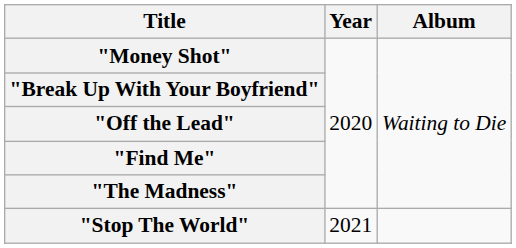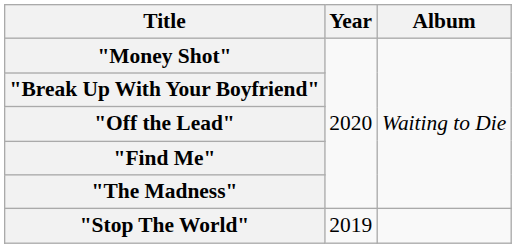 <table class="wikitable plainrowheaders" style="text-align:center;">
 <tr>
 <th scope="col">Title</th>
 <th scope="col">Year</th>
 <th scope="col">Album</th>
 </tr>
 <tr>
 <th scope="row">"Money Shot"<br></th>
 <td rowspan="5">2020</td>
 <td rowspan="5"><em>Waiting to Die</em></td>
 </tr>
 <tr>
 <th scope="row">"Break Up With Your Boyfriend"<br></th>
 </tr>
 <tr>
 <th scope="row">"Off the Lead"<br></th>
 </tr>
 <tr>
 <th scope="row">"Find Me"<br></th>
 </tr>
 <tr>
 <th scope="row">"The Madness"<br></th>
 </tr>
 <tr>
 <th scope="row">"Stop The World"<br></th>
-<td>2021</td>
+<td>2019</td>
 <td></td>
 </tr>
 </table>
